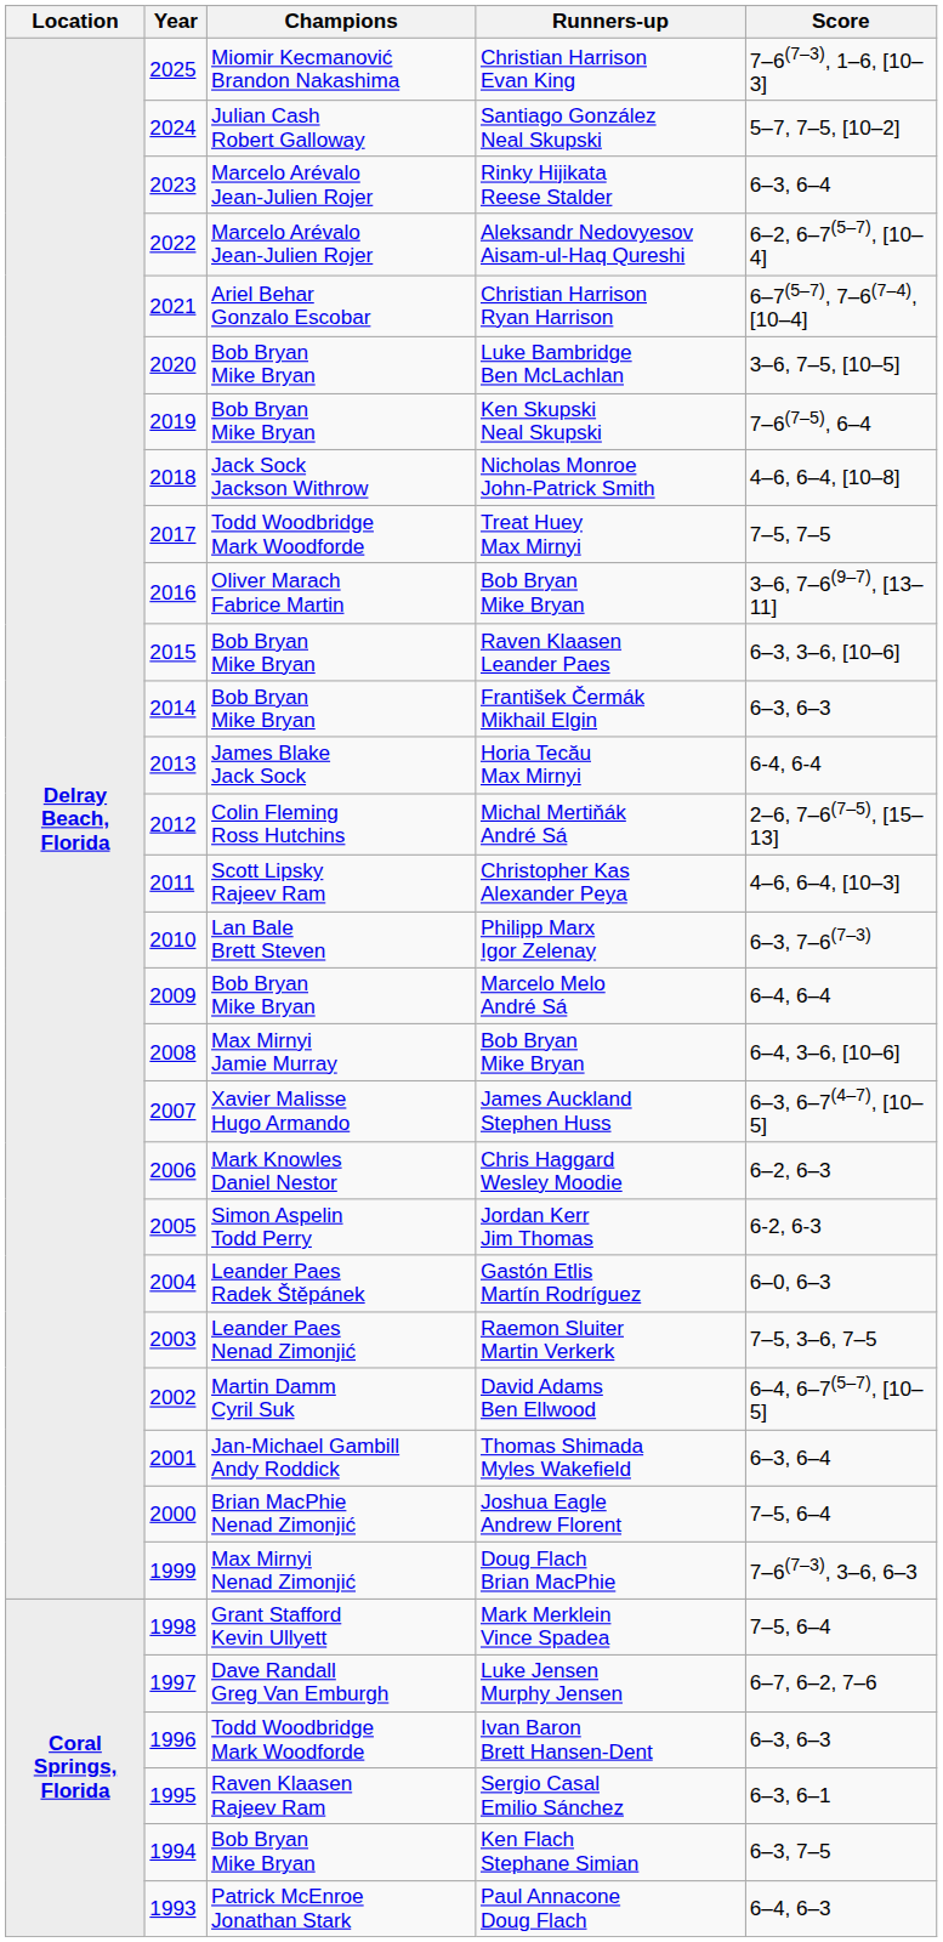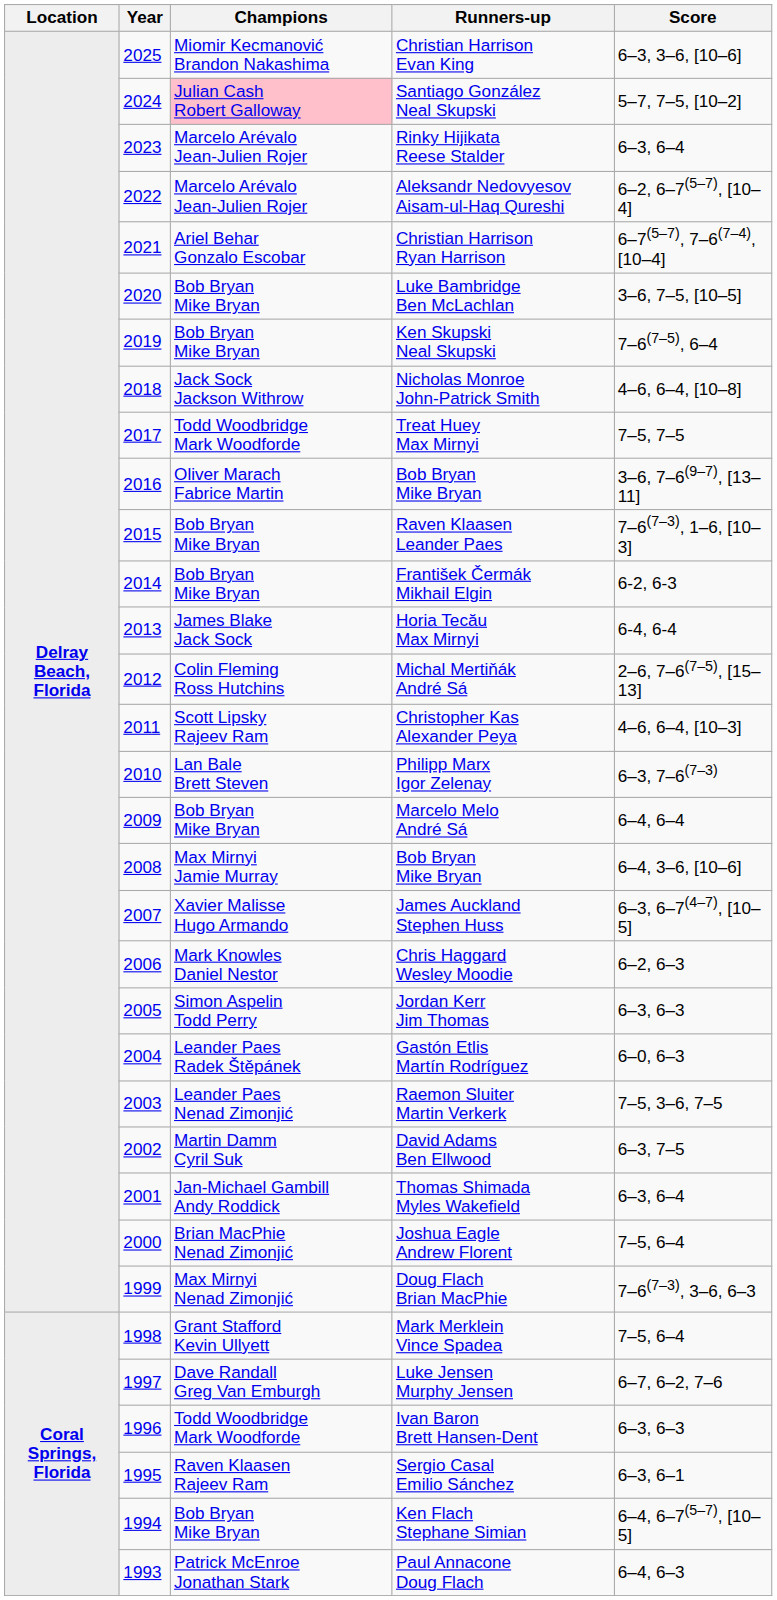 <table class=wikitable>
 <tr>
 <th style="width:100px">Location</th>
 <th style="width:40px">Year</th>
 <th style="width:200px">Champions</th>
 <th style="width:200px">Runners-up</th>
 <th style="width:140px" class="unsortable">Score</th>
 </tr>
 <tr>
 <th rowspan="27" style="background:#ededed"><a href='#'>Delray Beach, Florida</a></th>
 <td><a href='#'>2025</a></td>
 <td> <a href='#'>Miomir Kecmanović</a> <br> <a href='#'>Brandon Nakashima</a></td>
 <td> <a href='#'>Christian Harrison</a> <br> <a href='#'>Evan King</a></td>
-<td>7–6<sup>(7–3)</sup>, 1–6, [10–3]</td>
+<td>6–3, 3–6, [10–6]</td>
 </tr>
 <tr>
 <td><a href='#'>2024</a></td>
-<td> <a href='#'>Julian Cash</a> <br> <a href='#'>Robert Galloway</a></td>
+<td style="background: pink;"> <a href='#'>Julian Cash</a> <br> <a href='#'>Robert Galloway</a></td>
 <td> <a href='#'>Santiago González</a> <br> <a href='#'>Neal Skupski</a></td>
 <td>5–7, 7–5, [10–2]</td>
 </tr>
 <tr>
 <td><a href='#'>2023</a></td>
 <td> <a href='#'>Marcelo Arévalo</a> <br>  <a href='#'>Jean-Julien Rojer</a></td>
 <td> <a href='#'>Rinky Hijikata</a> <br>  <a href='#'>Reese Stalder</a></td>
 <td>6–3, 6–4</td>
 </tr>
 <tr>
 <td><a href='#'>2022</a></td>
 <td> <a href='#'>Marcelo Arévalo</a> <br>  <a href='#'>Jean-Julien Rojer</a></td>
 <td> <a href='#'>Aleksandr Nedovyesov</a> <br>  <a href='#'>Aisam-ul-Haq Qureshi</a></td>
 <td>6–2, 6–7<sup>(5–7)</sup>, [10–4]</td>
 </tr>
 <tr>
 <td><a href='#'>2021</a></td>
 <td> <a href='#'>Ariel Behar</a> <br>  <a href='#'>Gonzalo Escobar</a></td>
 <td> <a href='#'>Christian Harrison</a> <br>  <a href='#'>Ryan Harrison</a></td>
 <td>6–7<sup>(5–7)</sup>, 7–6<sup>(7–4)</sup>, [10–4]</td>
 </tr>
 <tr>
 <td><a href='#'>2020</a></td>
 <td> <a href='#'>Bob Bryan</a> <br>  <a href='#'>Mike Bryan</a></td>
 <td> <a href='#'>Luke Bambridge</a> <br>  <a href='#'>Ben McLachlan</a></td>
 <td>3–6, 7–5, [10–5]</td>
 </tr>
 <tr>
 <td><a href='#'>2019</a></td>
 <td> <a href='#'>Bob Bryan</a> <br>  <a href='#'>Mike Bryan</a></td>
 <td> <a href='#'>Ken Skupski</a> <br>  <a href='#'>Neal Skupski</a></td>
 <td>7–6<sup>(7–5)</sup>, 6–4</td>
 </tr>
 <tr>
 <td><a href='#'>2018</a></td>
 <td> <a href='#'>Jack Sock</a> <br>  <a href='#'>Jackson Withrow</a></td>
 <td> <a href='#'>Nicholas Monroe</a> <br>  <a href='#'>John-Patrick Smith</a></td>
 <td>4–6, 6–4, [10–8]</td>
 </tr>
 <tr>
 <td><a href='#'>2017</a></td>
 <td> <a href='#'>Todd Woodbridge</a> <br>  <a href='#'>Mark Woodforde</a></td>
 <td> <a href='#'>Treat Huey</a> <br>  <a href='#'>Max Mirnyi</a></td>
 <td>7–5, 7–5</td>
 </tr>
 <tr>
 <td><a href='#'>2016</a></td>
 <td> <a href='#'>Oliver Marach</a> <br>  <a href='#'>Fabrice Martin</a></td>
 <td> <a href='#'>Bob Bryan</a> <br>  <a href='#'>Mike Bryan</a></td>
 <td>3–6, 7–6<sup>(9–7)</sup>, [13–11]</td>
 </tr>
 <tr>
 <td><a href='#'>2015</a></td>
 <td> <a href='#'>Bob Bryan</a> <br>  <a href='#'>Mike Bryan</a></td>
 <td> <a href='#'>Raven Klaasen</a> <br>  <a href='#'>Leander Paes</a></td>
-<td>6–3, 3–6, [10–6]</td>
+<td>7–6<sup>(7–3)</sup>, 1–6, [10–3]</td>
 </tr>
 <tr>
 <td><a href='#'>2014</a></td>
 <td> <a href='#'>Bob Bryan</a> <br>  <a href='#'>Mike Bryan</a></td>
 <td> <a href='#'>František Čermák</a> <br>  <a href='#'>Mikhail Elgin</a></td>
-<td>6–3, 6–3</td>
+<td>6-2, 6-3</td>
 </tr>
 <tr>
 <td><a href='#'>2013</a></td>
 <td> <a href='#'>James Blake</a> <br>  <a href='#'>Jack Sock</a></td>
 <td> <a href='#'>Horia Tecău</a> <br>  <a href='#'>Max Mirnyi</a></td>
 <td>6-4, 6-4</td>
 </tr>
 <tr>
 <td><a href='#'>2012</a></td>
 <td> <a href='#'>Colin Fleming</a> <br>  <a href='#'>Ross Hutchins</a></td>
 <td> <a href='#'>Michal Mertiňák</a> <br>  <a href='#'>André Sá</a></td>
 <td>2–6, 7–6<sup>(7–5)</sup>, [15–13]</td>
 </tr>
 <tr>
 <td><a href='#'>2011</a></td>
 <td> <a href='#'>Scott Lipsky</a> <br>  <a href='#'>Rajeev Ram</a></td>
 <td> <a href='#'>Christopher Kas</a> <br>  <a href='#'>Alexander Peya</a></td>
 <td>4–6, 6–4, [10–3]</td>
 </tr>
 <tr>
 <td><a href='#'>2010</a></td>
 <td> <a href='#'>Lan Bale</a> <br>  <a href='#'>Brett Steven</a></td>
 <td> <a href='#'>Philipp Marx</a> <br>  <a href='#'>Igor Zelenay</a></td>
 <td>6–3, 7–6<sup>(7–3)</sup></td>
 </tr>
 <tr>
 <td><a href='#'>2009</a></td>
 <td> <a href='#'>Bob Bryan</a> <br>  <a href='#'>Mike Bryan</a></td>
 <td> <a href='#'>Marcelo Melo</a> <br>  <a href='#'>André Sá</a></td>
 <td>6–4, 6–4</td>
 </tr>
 <tr>
 <td><a href='#'>2008</a></td>
 <td> <a href='#'>Max Mirnyi</a> <br>  <a href='#'>Jamie Murray</a></td>
 <td> <a href='#'>Bob Bryan</a> <br>  <a href='#'>Mike Bryan</a></td>
 <td>6–4, 3–6, [10–6]</td>
 </tr>
 <tr>
 <td><a href='#'>2007</a></td>
 <td> <a href='#'>Xavier Malisse</a> <br>  <a href='#'>Hugo Armando</a></td>
 <td> <a href='#'>James Auckland</a> <br>  <a href='#'>Stephen Huss</a></td>
 <td>6–3, 6–7<sup>(4–7)</sup>, [10–5]</td>
 </tr>
 <tr>
 <td><a href='#'>2006</a></td>
 <td> <a href='#'>Mark Knowles</a> <br>  <a href='#'>Daniel Nestor</a></td>
 <td> <a href='#'>Chris Haggard</a> <br>  <a href='#'>Wesley Moodie</a></td>
 <td>6–2, 6–3</td>
 </tr>
 <tr>
 <td><a href='#'>2005</a></td>
 <td> <a href='#'>Simon Aspelin</a> <br>  <a href='#'>Todd Perry</a></td>
 <td> <a href='#'>Jordan Kerr</a> <br>  <a href='#'>Jim Thomas</a></td>
-<td>6-2, 6-3</td>
+<td>6–3, 6–3</td>
 </tr>
 <tr>
 <td><a href='#'>2004</a></td>
 <td> <a href='#'>Leander Paes</a> <br>  <a href='#'>Radek Štěpánek</a></td>
 <td> <a href='#'>Gastón Etlis</a> <br>  <a href='#'>Martín Rodríguez</a></td>
 <td>6–0, 6–3</td>
 </tr>
 <tr>
 <td><a href='#'>2003</a></td>
 <td> <a href='#'>Leander Paes</a> <br>  <a href='#'>Nenad Zimonjić</a></td>
 <td> <a href='#'>Raemon Sluiter</a> <br>  <a href='#'>Martin Verkerk</a></td>
 <td>7–5, 3–6, 7–5</td>
 </tr>
 <tr>
 <td><a href='#'>2002</a></td>
 <td> <a href='#'>Martin Damm</a> <br>  <a href='#'>Cyril Suk</a></td>
 <td> <a href='#'>David Adams</a> <br>  <a href='#'>Ben Ellwood</a></td>
-<td>6–4, 6–7<sup>(5–7)</sup>, [10–5]</td>
+<td>6–3, 7–5</td>
 </tr>
 <tr>
 <td><a href='#'>2001</a></td>
 <td> <a href='#'>Jan-Michael Gambill</a> <br>  <a href='#'>Andy Roddick</a></td>
 <td> <a href='#'>Thomas Shimada</a> <br>  <a href='#'>Myles Wakefield</a></td>
 <td>6–3, 6–4</td>
 </tr>
 <tr>
 <td><a href='#'>2000</a></td>
 <td> <a href='#'>Brian MacPhie</a> <br>  <a href='#'>Nenad Zimonjić</a></td>
 <td> <a href='#'>Joshua Eagle</a> <br>  <a href='#'>Andrew Florent</a></td>
 <td>7–5, 6–4</td>
 </tr>
 <tr>
 <td><a href='#'>1999</a></td>
 <td> <a href='#'>Max Mirnyi</a> <br>  <a href='#'>Nenad Zimonjić</a></td>
 <td> <a href='#'>Doug Flach</a> <br>  <a href='#'>Brian MacPhie</a></td>
 <td>7–6<sup>(7–3)</sup>, 3–6, 6–3</td>
 </tr>
 <tr>
 <th rowspan="6" style="background:#ededed"><a href='#'>Coral Springs, Florida</a></th>
 <td><a href='#'>1998</a></td>
 <td> <a href='#'>Grant Stafford</a> <br>  <a href='#'>Kevin Ullyett</a></td>
 <td> <a href='#'>Mark Merklein</a> <br>  <a href='#'>Vince Spadea</a></td>
 <td>7–5, 6–4</td>
 </tr>
 <tr>
 <td><a href='#'>1997</a></td>
 <td> <a href='#'>Dave Randall</a> <br>  <a href='#'>Greg Van Emburgh</a></td>
 <td> <a href='#'>Luke Jensen</a> <br>  <a href='#'>Murphy Jensen</a></td>
 <td>6–7, 6–2, 7–6</td>
 </tr>
 <tr>
 <td><a href='#'>1996</a></td>
 <td> <a href='#'>Todd Woodbridge</a> <br>  <a href='#'>Mark Woodforde</a></td>
 <td> <a href='#'>Ivan Baron</a> <br>  <a href='#'>Brett Hansen-Dent</a></td>
 <td>6–3, 6–3</td>
 </tr>
 <tr>
 <td><a href='#'>1995</a></td>
 <td> <a href='#'>Raven Klaasen</a> <br>  <a href='#'>Rajeev Ram</a></td>
 <td> <a href='#'>Sergio Casal</a> <br>  <a href='#'>Emilio Sánchez</a></td>
 <td>6–3, 6–1</td>
 </tr>
 <tr>
 <td><a href='#'>1994</a></td>
 <td> <a href='#'>Bob Bryan</a> <br>  <a href='#'>Mike Bryan</a></td>
 <td> <a href='#'>Ken Flach</a> <br>  <a href='#'>Stephane Simian</a></td>
-<td>6–3, 7–5</td>
+<td>6–4, 6–7<sup>(5–7)</sup>, [10–5]</td>
 </tr>
 <tr>
 <td><a href='#'>1993</a></td>
 <td> <a href='#'>Patrick McEnroe</a> <br>  <a href='#'>Jonathan Stark</a></td>
 <td> <a href='#'>Paul Annacone</a> <br>  <a href='#'>Doug Flach</a></td>
 <td>6–4, 6–3</td>
 </tr>
 </table>
